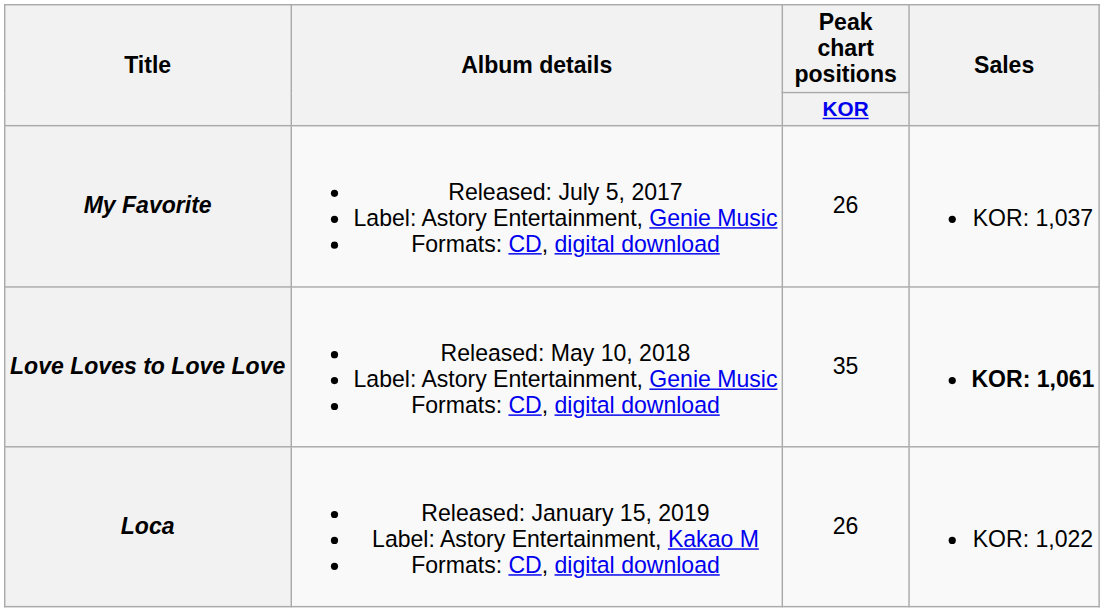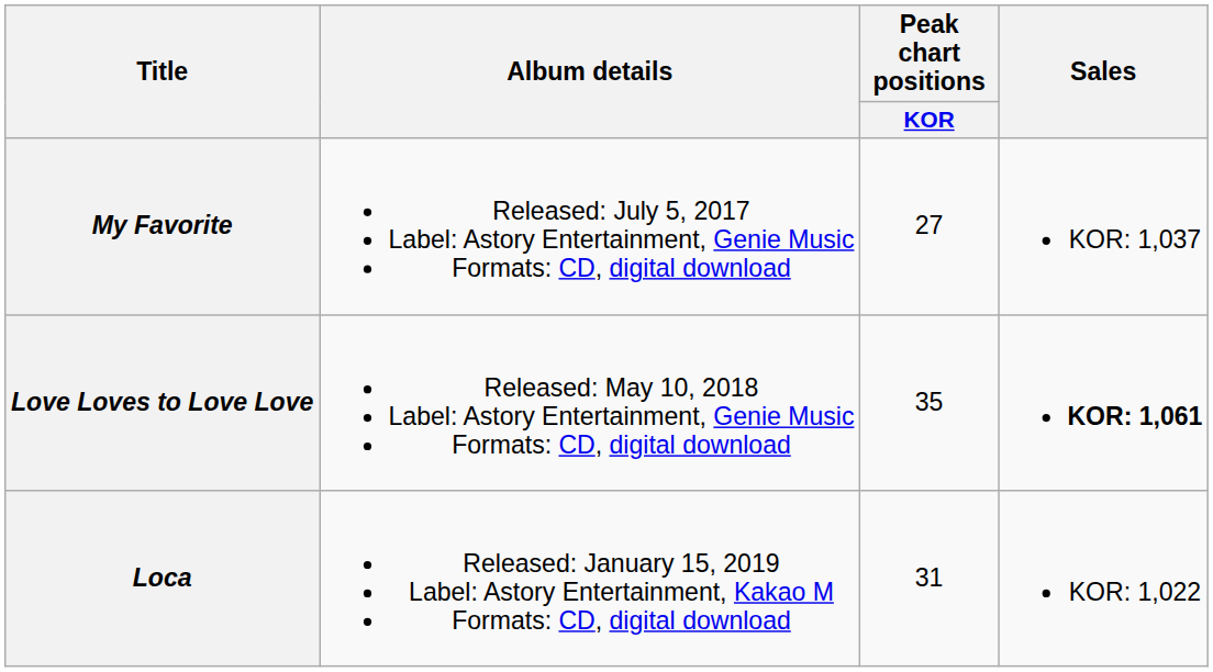 <table class="wikitable plainrowheaders" style="text-align:center;">
 <tr>
 <th scope="col" rowspan="2">Title</th>
 <th scope="col" rowspan="2">Album details</th>
 <th scope="col" style="width:5em;">Peak chart positions</th>
 <th scope="col" rowspan="2">Sales</th>
 </tr>
 <tr>
 <th scope="col" style="width:3em;font-size:90%;"><a href='#'>KOR</a><br></th>
 </tr>
 <tr>
 <th scope="row"><em>My Favorite</em></th>
 <td><br><ul><li>Released: July 5, 2017</li><li>Label: Astory Entertainment, <a href='#'>Genie Music</a></li><li>Formats: <a href='#'>CD</a>, <a href='#'>digital download</a></li></ul></td>
-<td>26</td>
+<td>27</td>
 <td><br><ul><li>KOR: 1,037</li></ul></td>
 </tr>
 <tr>
 <th scope="row"><em>Love Loves to Love Love</em></th>
 <td><br><ul><li>Released: May 10, 2018</li><li>Label: Astory Entertainment, <a href='#'>Genie Music</a></li><li>Formats: <a href='#'>CD</a>, <a href='#'>digital download</a></li></ul></td>
 <td>35</td>
 <td><strong><br><ul><li>KOR: 1,061</li></ul></strong></td>
 </tr>
 <tr>
 <th scope="row"><em>Loca</em></th>
 <td><br><ul><li>Released: January 15, 2019</li><li>Label: Astory Entertainment, <a href='#'>Kakao M</a></li><li>Formats: <a href='#'>CD</a>, <a href='#'>digital download</a></li></ul></td>
-<td>26</td>
+<td>31</td>
 <td><br><ul><li>KOR: 1,022</li></ul></td>
 </tr>
 </table>
